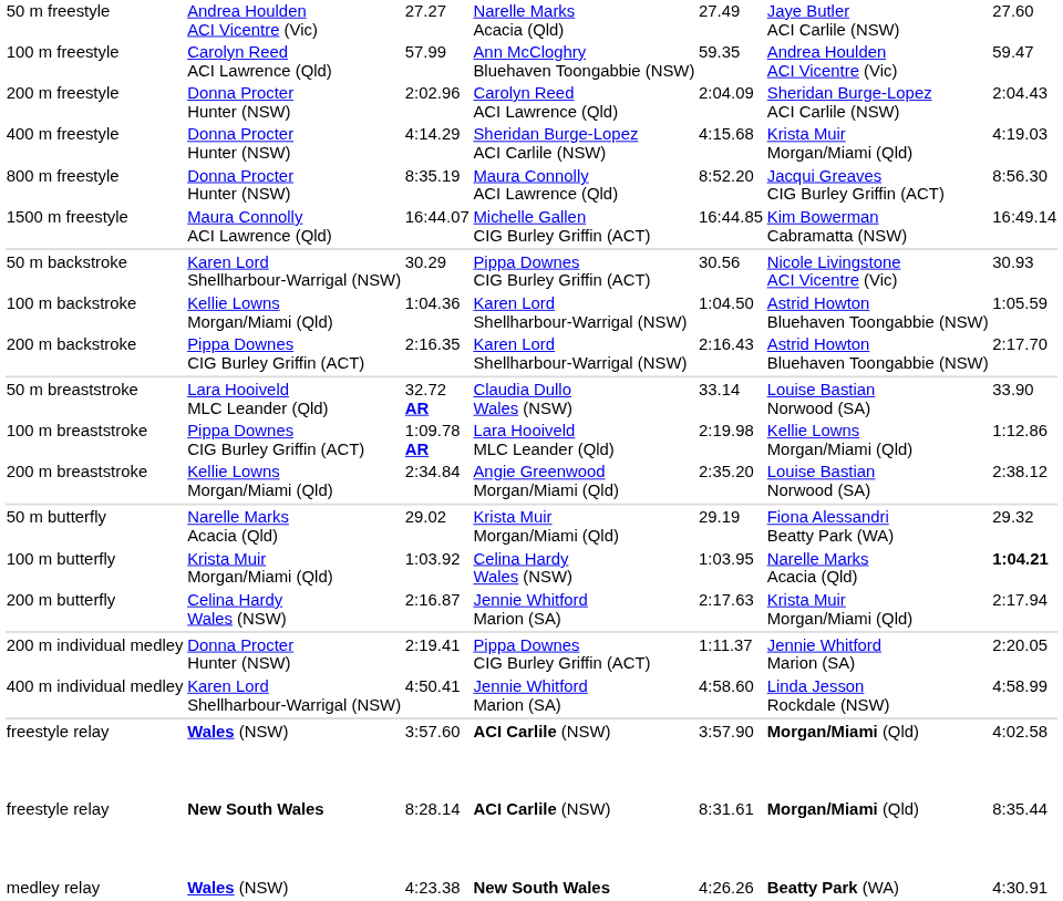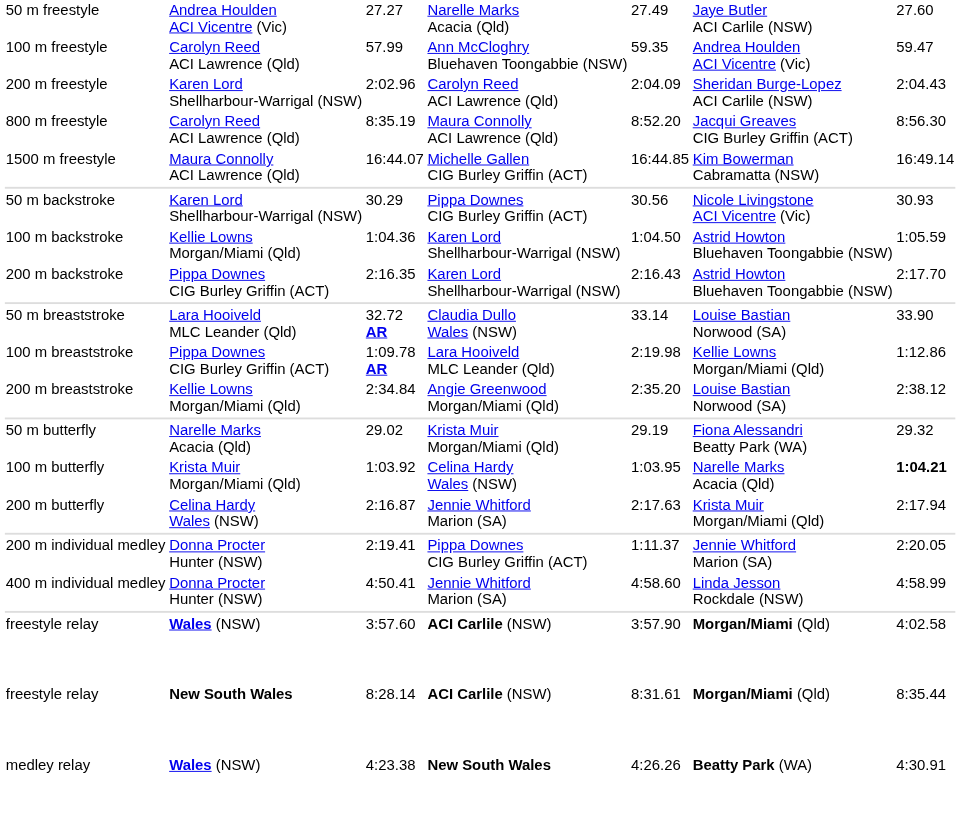 <table>
 <tr valign="top">
 <td>50 m freestyle</td>
 <td><a href='#'>Andrea Houlden</a><br><a href='#'>ACI Vicentre</a> (Vic)</td>
 <td>27.27<br></td>
 <td><a href='#'>Narelle Marks</a><br>Acacia (Qld)</td>
 <td>27.49<br></td>
 <td><a href='#'>Jaye Butler</a><br>ACI Carlile (NSW)</td>
 <td>27.60<br></td>
 </tr>
 <tr valign="top">
 <td>100 m freestyle</td>
 <td><a href='#'>Carolyn Reed</a><br>ACI Lawrence (Qld)</td>
 <td>57.99<br></td>
 <td><a href='#'>Ann McCloghry</a><br>Bluehaven Toongabbie (NSW)</td>
 <td>59.35<br></td>
 <td><a href='#'>Andrea Houlden</a><br><a href='#'>ACI Vicentre</a> (Vic)</td>
 <td>59.47<br></td>
 </tr>
 <tr valign="top">
 <td>200 m freestyle</td>
-<td><a href='#'>Donna Procter</a><br>Hunter (NSW)</td>
+<td><a href='#'>Karen Lord</a><br>Shellharbour-Warrigal (NSW)</td>
 <td>2:02.96<br></td>
 <td><a href='#'>Carolyn Reed</a><br>ACI Lawrence (Qld)</td>
 <td>2:04.09<br></td>
 <td><a href='#'>Sheridan Burge-Lopez</a><br>ACI Carlile (NSW)</td>
 <td>2:04.43<br></td>
 </tr>
 <tr valign="top">
-<td>400 m freestyle</td>
-<td><a href='#'>Donna Procter</a><br>Hunter (NSW)</td>
-<td>4:14.29<br></td>
-<td><a href='#'>Sheridan Burge-Lopez</a><br>ACI Carlile (NSW)</td>
-<td>4:15.68<br></td>
-<td><a href='#'>Krista Muir</a><br>Morgan/Miami (Qld)</td>
-<td>4:19.03<br></td>
-</tr>
-<tr valign="top">
 <td>800 m freestyle</td>
-<td><a href='#'>Donna Procter</a><br>Hunter (NSW)</td>
+<td><a href='#'>Carolyn Reed</a><br>ACI Lawrence (Qld)</td>
 <td>8:35.19<br></td>
 <td><a href='#'>Maura Connolly</a><br>ACI Lawrence (Qld)</td>
 <td>8:52.20<br></td>
 <td><a href='#'>Jacqui Greaves</a><br>CIG Burley Griffin (ACT)</td>
 <td>8:56.30<br></td>
 </tr>
 <tr valign="top">
 <td>1500 m freestyle</td>
 <td><a href='#'>Maura Connolly</a><br>ACI Lawrence (Qld)</td>
 <td>16:44.07<br></td>
 <td><a href='#'>Michelle Gallen</a><br>CIG Burley Griffin (ACT)</td>
 <td>16:44.85<br></td>
 <td><a href='#'>Kim Bowerman</a><br>Cabramatta (NSW)</td>
 <td>16:49.14<br></td>
 </tr>
 <tr bgcolor=#DDDDDD>
 <td colspan=7></td>
 </tr>
 <tr valign="top">
 <td>50 m backstroke</td>
 <td><a href='#'>Karen Lord</a><br>Shellharbour-Warrigal (NSW)</td>
 <td>30.29<br></td>
 <td><a href='#'>Pippa Downes</a><br>CIG Burley Griffin (ACT)</td>
 <td>30.56<br></td>
 <td><a href='#'>Nicole Livingstone</a><br><a href='#'>ACI Vicentre</a> (Vic)</td>
 <td>30.93<br></td>
 </tr>
 <tr valign="top">
 <td>100 m backstroke</td>
 <td><a href='#'>Kellie Lowns</a><br>Morgan/Miami (Qld)</td>
 <td>1:04.36<br></td>
 <td><a href='#'>Karen Lord</a><br>Shellharbour-Warrigal (NSW)</td>
 <td>1:04.50<br></td>
 <td><a href='#'>Astrid Howton</a><br>Bluehaven Toongabbie (NSW)</td>
 <td>1:05.59<br></td>
 </tr>
 <tr valign="top">
 <td>200 m backstroke</td>
 <td><a href='#'>Pippa Downes</a><br>CIG Burley Griffin (ACT)</td>
 <td>2:16.35<br></td>
 <td><a href='#'>Karen Lord</a><br>Shellharbour-Warrigal (NSW)</td>
 <td>2:16.43<br></td>
 <td><a href='#'>Astrid Howton</a><br>Bluehaven Toongabbie (NSW)</td>
 <td>2:17.70<br></td>
 </tr>
 <tr bgcolor=#DDDDDD>
 <td colspan=7></td>
 </tr>
 <tr valign="top">
 <td>50 m breaststroke</td>
 <td><a href='#'>Lara Hooiveld</a><br>MLC Leander (Qld)</td>
 <td>32.72<br><strong><a href='#'>AR</a></strong></td>
 <td><a href='#'>Claudia Dullo</a><br><a href='#'>Wales</a> (NSW)</td>
 <td>33.14<br></td>
 <td><a href='#'>Louise Bastian</a><br>Norwood (SA)</td>
 <td>33.90<br></td>
 </tr>
 <tr valign="top">
 <td>100 m breaststroke</td>
 <td><a href='#'>Pippa Downes</a><br>CIG Burley Griffin (ACT)</td>
 <td>1:09.78<br><strong><a href='#'>AR</a></strong></td>
 <td><a href='#'>Lara Hooiveld</a><br>MLC Leander (Qld)</td>
 <td>2:19.98<br></td>
 <td><a href='#'>Kellie Lowns</a><br>Morgan/Miami (Qld)</td>
 <td>1:12.86<br></td>
 </tr>
 <tr valign="top">
 <td>200 m breaststroke</td>
 <td><a href='#'>Kellie Lowns</a><br>Morgan/Miami (Qld)</td>
 <td>2:34.84<br></td>
 <td><a href='#'>Angie Greenwood</a><br>Morgan/Miami (Qld)</td>
 <td>2:35.20<br></td>
 <td><a href='#'>Louise Bastian</a><br>Norwood (SA)</td>
 <td>2:38.12<br></td>
 </tr>
 <tr bgcolor=#DDDDDD>
 <td colspan=7></td>
 </tr>
 <tr valign="top">
 <td>50 m butterfly</td>
 <td><a href='#'>Narelle Marks</a><br>Acacia (Qld)</td>
 <td>29.02<br></td>
 <td><a href='#'>Krista Muir</a><br>Morgan/Miami (Qld)</td>
 <td>29.19<br></td>
 <td><a href='#'>Fiona Alessandri</a><br>Beatty Park (WA)</td>
 <td>29.32<br></td>
 </tr>
 <tr valign="top">
 <td>100 m butterfly</td>
 <td><a href='#'>Krista Muir</a><br>Morgan/Miami (Qld)</td>
 <td>1:03.92<br></td>
 <td><a href='#'>Celina Hardy</a><br><a href='#'>Wales</a> (NSW)</td>
 <td>1:03.95<br></td>
 <td><a href='#'>Narelle Marks</a><br>Acacia (Qld)</td>
 <td><strong>1:04.21<br></strong></td>
 </tr>
 <tr valign="top">
 <td>200 m butterfly</td>
 <td><a href='#'>Celina Hardy</a><br><a href='#'>Wales</a> (NSW)</td>
 <td>2:16.87<br></td>
 <td><a href='#'>Jennie Whitford</a><br>Marion (SA)</td>
 <td>2:17.63<br></td>
 <td><a href='#'>Krista Muir</a><br>Morgan/Miami (Qld)</td>
 <td>2:17.94<br></td>
 </tr>
 <tr bgcolor=#DDDDDD>
 <td colspan=7></td>
 </tr>
 <tr valign="top">
 <td>200 m individual medley</td>
 <td><a href='#'>Donna Procter</a><br>Hunter (NSW)</td>
 <td>2:19.41<br></td>
 <td><a href='#'>Pippa Downes</a><br>CIG Burley Griffin (ACT)</td>
 <td>1:11.37<br></td>
 <td><a href='#'>Jennie Whitford</a><br>Marion (SA)</td>
 <td>2:20.05<br></td>
 </tr>
 <tr valign="top">
 <td>400 m individual medley</td>
-<td><a href='#'>Karen Lord</a><br>Shellharbour-Warrigal (NSW)</td>
+<td><a href='#'>Donna Procter</a><br>Hunter (NSW)</td>
 <td>4:50.41<br></td>
 <td><a href='#'>Jennie Whitford</a><br>Marion (SA)</td>
 <td>4:58.60<br></td>
 <td><a href='#'>Linda Jesson</a><br>Rockdale (NSW)</td>
 <td>4:58.99<br></td>
 </tr>
 <tr bgcolor=#DDDDDD>
 <td colspan=7></td>
 </tr>
 <tr valign="top">
 <td> freestyle relay</td>
 <td><strong><a href='#'>Wales</a></strong> (NSW)<br><br><br><br></td>
 <td>3:57.60<br></td>
 <td><strong>ACI Carlile</strong> (NSW)<br><br><br><br></td>
 <td>3:57.90<br></td>
 <td><strong>Morgan/Miami</strong> (Qld)<br><br><br><br></td>
 <td>4:02.58<br></td>
 </tr>
 <tr valign="top">
 <td> freestyle relay</td>
 <td><strong>New South Wales</strong><br><br><br><br></td>
 <td>8:28.14<br></td>
 <td><strong>ACI Carlile</strong> (NSW)<br><br><br><br></td>
 <td>8:31.61<br></td>
 <td><strong>Morgan/Miami</strong> (Qld)<br><br><br><br></td>
 <td>8:35.44<br></td>
 </tr>
 <tr valign="top">
 <td> medley relay</td>
 <td><strong><a href='#'>Wales</a></strong> (NSW)<br><br><br><br></td>
 <td>4:23.38<br></td>
 <td><strong>New South Wales</strong><br><br><br><br></td>
 <td>4:26.26<br></td>
 <td><strong>Beatty Park</strong> (WA)<br><br><br><br></td>
 <td>4:30.91<br></td>
 </tr>
 </table>
